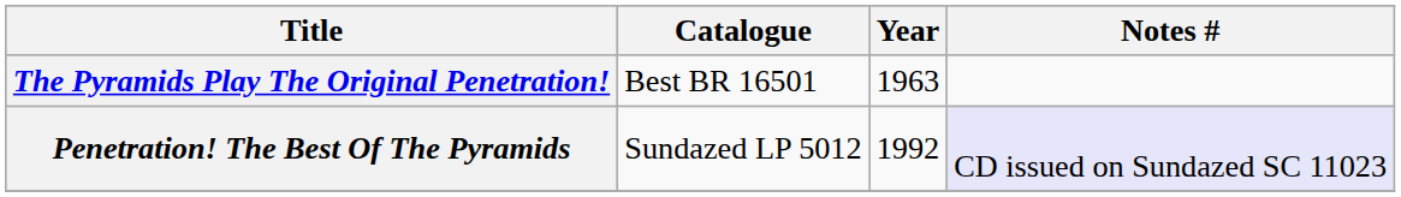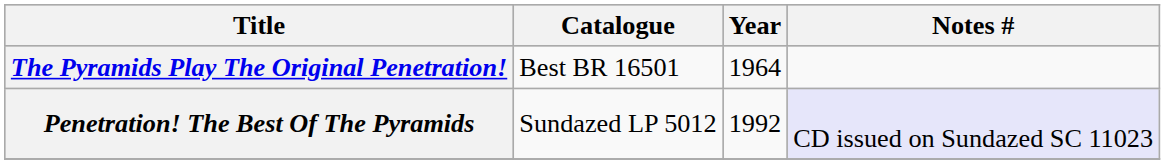 <table class="wikitable plainrowheaders sortable">
 <tr>
 <th scope="col" class="unsortable">Title</th>
 <th scope="col">Catalogue</th>
 <th scope="col">Year</th>
 <th scope="col" class="unsortable">Notes #</th>
 </tr>
 <tr>
 <th scope="row"><em><a href='#'>The Pyramids Play The Original Penetration!</a></em></th>
 <td>Best BR 16501</td>
-<td>1963</td>
+<td>1964</td>
 <td></td>
 </tr>
 <tr>
 <th scope="row"><em>Penetration! The Best Of The Pyramids</em></th>
 <td>Sundazed LP 5012</td>
 <td>1992</td>
 <td style="background: lavender;"> <br>CD issued on Sundazed SC 11023</td>
 </tr>
 <tr>
 </tr>
 </table>
